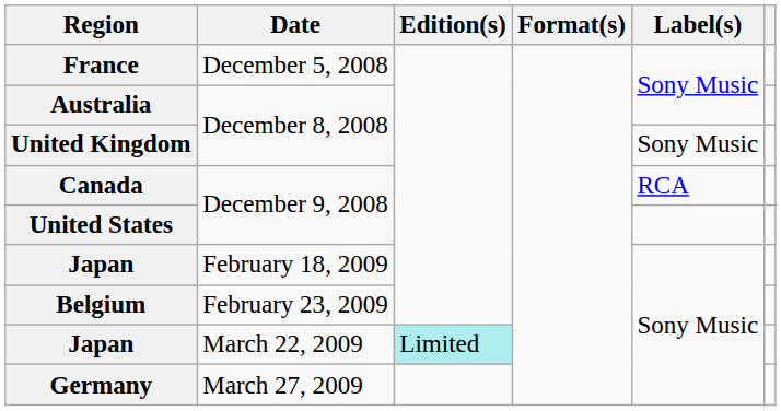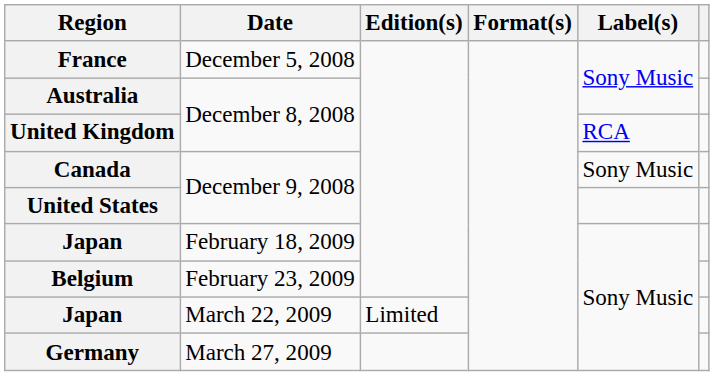 <table class="wikitable sortable plainrowheaders">
 <tr>
 <th scope="col">Region</th>
 <th scope="col">Date</th>
 <th scope="col">Edition(s)</th>
 <th scope="col">Format(s)</th>
 <th scope="col">Label(s)</th>
 <th scope="col"></th>
 </tr>
 <tr>
 <th scope="row">France</th>
 <td>December 5, 2008</td>
 <td rowspan="7"></td>
 <td rowspan="9"></td>
 <td rowspan="2"><a href='#'>Sony Music</a></td>
 <td style="text-align:center;"></td>
 </tr>
 <tr>
 <th scope="row">Australia</th>
 <td rowspan="2">December 8, 2008</td>
 <td style="text-align:center;"></td>
 </tr>
 <tr>
 <th scope="row">United Kingdom</th>
-<td>Sony Music</td>
+<td><a href='#'>RCA</a></td>
 <td style="text-align:center;"></td>
 </tr>
 <tr>
 <th scope="row">Canada</th>
 <td rowspan="2">December 9, 2008</td>
-<td><a href='#'>RCA</a></td>
+<td>Sony Music</td>
 <td style="text-align:center;"></td>
 </tr>
 <tr>
 <th scope="row">United States</th>
 <td></td>
 <td style="text-align:center;"></td>
 </tr>
 <tr>
 <th scope="row">Japan</th>
 <td>February 18, 2009</td>
 <td rowspan="4">Sony Music</td>
 <td style="text-align:center;"></td>
 </tr>
 <tr>
 <th scope="row">Belgium</th>
 <td>February 23, 2009</td>
 <td style="text-align:center;"></td>
 </tr>
 <tr>
 <th scope="row">Japan</th>
 <td>March 22, 2009</td>
-<td style="background: paleturquoise;">Limited</td>
+<td>Limited</td>
 <td style="text-align:center;"></td>
 </tr>
 <tr>
 <th scope="row">Germany</th>
 <td>March 27, 2009</td>
 <td></td>
 <td style="text-align:center;"></td>
 </tr>
 </table>
